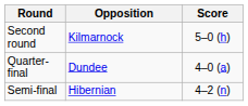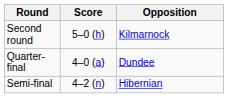 <table class="wikitable" style="text-align:left;margin-left:1em;float:right">
 <tr>
 <th width=80>Round</th>
+<th width=80>Score</th>
 <th width=160>Opposition</th>
-<th width=80>Score</th>
 </tr>
 <tr>
 <td>Second round</td>
+<td align=center>5–0 (<a href='#'>h</a>)</td>
 <td><a href='#'>Kilmarnock</a></td>
-<td align=center>5–0 (<a href='#'>h</a>)</td>
 </tr>
 <tr>
 <td>Quarter-final</td>
+<td align=center>4–0 (<a href='#'>a</a>)</td>
 <td><a href='#'>Dundee</a></td>
-<td align=center>4–0 (<a href='#'>a</a>)</td>
 </tr>
 <tr>
 <td>Semi-final</td>
+<td align=center>4–2 (<a href='#'>n</a>)</td>
 <td><a href='#'>Hibernian</a></td>
-<td align=center>4–2 (<a href='#'>n</a>)</td>
 </tr>
 </table>
